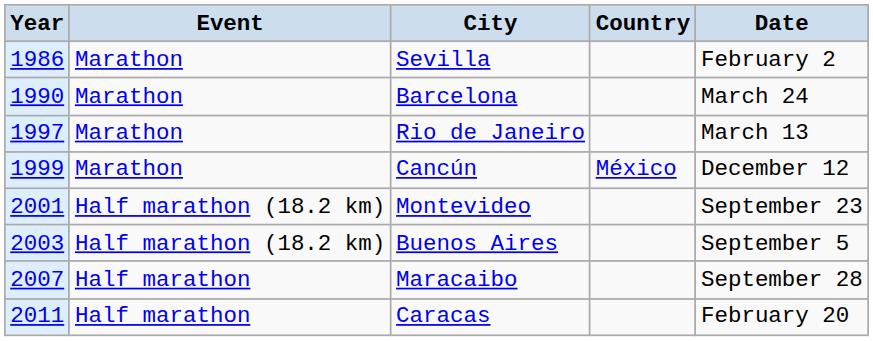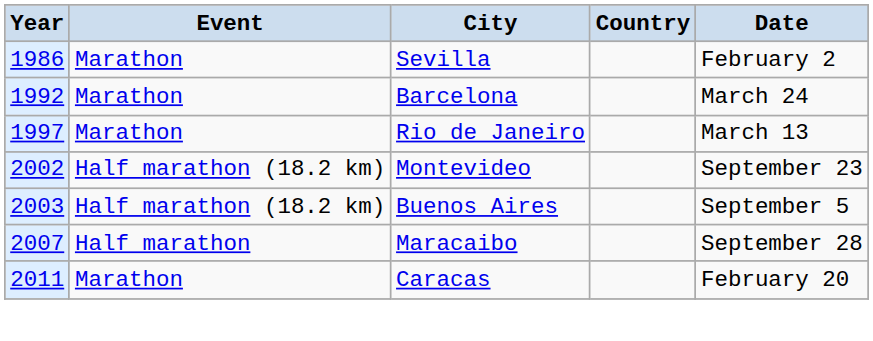 <table class="wikitable" align="center">
 <tr>
 <th style="background-color: #CCDDEE;">Year</th>
 <th style="background-color: #CCDDEE;">Event</th>
 <th style="background-color: #CCDDEE;">City</th>
 <th style="background-color: #CCDDEE;">Country</th>
 <th style="background-color: #CCDDEE;">Date</th>
 </tr>
 <tr>
 <td bgcolor=DDEEFF><a href='#'>1986</a></td>
 <td><a href='#'>Marathon</a></td>
 <td><a href='#'>Sevilla</a></td>
 <td></td>
 <td>February 2</td>
 </tr>
 <tr>
-<td bgcolor=DDEEFF><a href='#'>1990</a></td>
+<td bgcolor=DDEEFF><a href='#'>1992</a></td>
 <td><a href='#'>Marathon</a></td>
 <td><a href='#'>Barcelona</a></td>
 <td></td>
 <td>March 24</td>
 </tr>
 <tr>
 <td bgcolor=DDEEFF><a href='#'>1997</a></td>
 <td><a href='#'>Marathon</a></td>
 <td><a href='#'>Rio de Janeiro</a></td>
 <td></td>
 <td>March 13</td>
 </tr>
 <tr>
-<td bgcolor=DDEEFF><a href='#'>1999</a></td>
-<td><a href='#'>Marathon</a></td>
-<td><a href='#'>Cancún</a></td>
-<td> <a href='#'>México</a></td>
-<td>December 12</td>
-</tr>
-<tr>
-<td bgcolor=DDEEFF><a href='#'>2001</a></td>
+<td bgcolor=DDEEFF><a href='#'>2002</a></td>
 <td><a href='#'>Half marathon</a> (18.2 km)</td>
 <td><a href='#'>Montevideo</a></td>
 <td></td>
 <td>September 23</td>
 </tr>
 <tr>
 <td bgcolor=DDEEFF><a href='#'>2003</a></td>
 <td><a href='#'>Half marathon</a> (18.2 km)</td>
 <td><a href='#'>Buenos Aires</a></td>
 <td></td>
 <td>September 5</td>
 </tr>
 <tr>
 <td bgcolor=DDEEFF><a href='#'>2007</a></td>
 <td><a href='#'>Half marathon</a></td>
 <td><a href='#'>Maracaibo</a></td>
 <td></td>
 <td>September 28</td>
 </tr>
 <tr>
 <td bgcolor=DDEEFF><a href='#'>2011</a></td>
-<td><a href='#'>Half marathon</a></td>
+<td><a href='#'>Marathon</a></td>
 <td><a href='#'>Caracas</a></td>
 <td></td>
 <td>February 20</td>
 </tr>
 </table>
